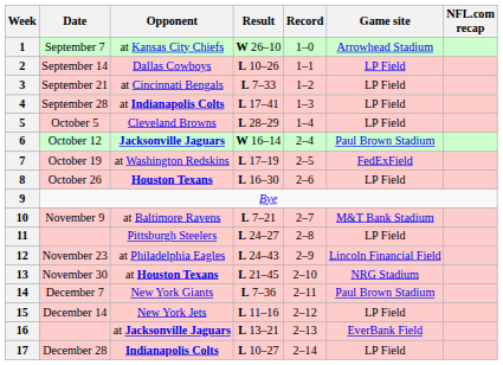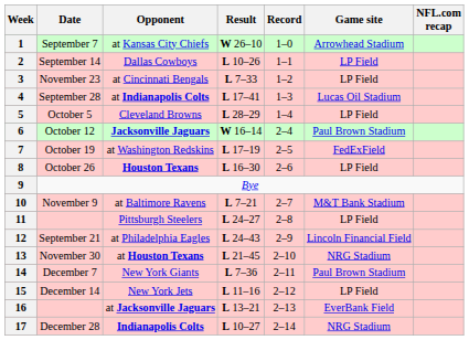 <table class="wikitable" style="align=center">
 <tr>
 <th>Week</th>
 <th>Date</th>
 <th>Opponent</th>
 <th>Result</th>
 <th>Record</th>
 <th>Game site</th>
 <th>NFL.com<br>recap</th>
 </tr>
 <tr style="background:#cfc; text-align:center;">
 <th>1</th>
 <td>September 7</td>
 <td>at <a href='#'>Kansas City Chiefs</a></td>
 <td><strong>W</strong> 26–10</td>
 <td>1–0</td>
 <td><a href='#'>Arrowhead Stadium</a></td>
 <td></td>
 </tr>
 <tr style="background:#fcc; text-align:center;">
 <th>2</th>
 <td>September 14</td>
 <td><a href='#'>Dallas Cowboys</a></td>
 <td><strong>L</strong> 10–26</td>
 <td>1–1</td>
 <td><a href='#'>LP Field</a></td>
 <td></td>
 </tr>
 <tr style="background:#fcc; text-align:center;">
 <th>3</th>
-<td>September 21</td>
+<td>November 23</td>
 <td>at <a href='#'>Cincinnati Bengals</a></td>
 <td><strong>L</strong> 7–33</td>
 <td>1–2</td>
 <td>LP Field</td>
 <td></td>
 </tr>
 <tr style="background:#fcc; text-align:center;">
 <th>4</th>
 <td>September 28</td>
 <td>at <strong><a href='#'>Indianapolis Colts</a></strong></td>
 <td><strong>L</strong> 17–41</td>
 <td>1–3</td>
-<td>LP Field</td>
+<td><a href='#'>Lucas Oil Stadium</a></td>
 <td></td>
 </tr>
 <tr style="background:#fcc; text-align:center;">
 <th>5</th>
 <td>October 5</td>
 <td><a href='#'>Cleveland Browns</a></td>
 <td><strong>L</strong> 28–29</td>
 <td>1–4</td>
 <td>LP Field</td>
 <td></td>
 </tr>
 <tr style="background:#cfc; text-align:center;">
 <th>6</th>
 <td>October 12</td>
 <td><strong><a href='#'>Jacksonville Jaguars</a></strong></td>
 <td><strong>W</strong> 16–14</td>
 <td>2–4</td>
 <td><a href='#'>Paul Brown Stadium</a></td>
 <td></td>
 </tr>
 <tr style="background:#fcc; text-align:center;">
 <th>7</th>
 <td>October 19</td>
 <td>at <a href='#'>Washington Redskins</a></td>
 <td><strong>L</strong> 17–19</td>
 <td>2–5</td>
 <td><a href='#'>FedExField</a></td>
 <td></td>
 </tr>
 <tr style="background:#fcc; text-align:center;">
 <th>8</th>
 <td>October 26</td>
 <td><strong><a href='#'>Houston Texans</a></strong></td>
 <td><strong>L</strong> 16–30</td>
 <td>2–6</td>
 <td>LP Field</td>
 <td></td>
 </tr>
 <tr>
 <th>9</th>
 <td colspan="6" style="text-align:center;"><em><a href='#'>Bye</a></em></td>
 </tr>
 <tr style="background:#fcc; text-align:center;">
 <th>10</th>
 <td>November 9</td>
 <td>at <a href='#'>Baltimore Ravens</a></td>
 <td><strong>L</strong> 7–21</td>
 <td>2–7</td>
 <td><a href='#'>M&T Bank Stadium</a></td>
 <td></td>
 </tr>
 <tr style="background:#fcc; text-align:center;">
 <th>11</th>
 <td></td>
 <td><a href='#'>Pittsburgh Steelers</a></td>
 <td><strong>L</strong> 24–27</td>
 <td>2–8</td>
 <td>LP Field</td>
 <td></td>
 </tr>
 <tr style="background:#fcc; text-align:center;">
 <th>12</th>
-<td>November 23</td>
+<td>September 21</td>
 <td>at <a href='#'>Philadelphia Eagles</a></td>
 <td><strong>L</strong> 24–43</td>
 <td>2–9</td>
 <td><a href='#'>Lincoln Financial Field</a></td>
 <td></td>
 </tr>
 <tr style="background:#fcc; text-align:center;">
 <th>13</th>
 <td>November 30</td>
 <td>at <strong><a href='#'>Houston Texans</a></strong></td>
 <td><strong>L</strong> 21–45</td>
 <td>2–10</td>
 <td><a href='#'>NRG Stadium</a></td>
 <td></td>
 </tr>
 <tr style="background:#fcc; text-align:center;">
 <th>14</th>
 <td>December 7</td>
 <td><a href='#'>New York Giants</a></td>
 <td><strong>L</strong> 7–36</td>
 <td>2–11</td>
 <td><a href='#'>Paul Brown Stadium</a></td>
 <td></td>
 </tr>
 <tr style="background:#fcc; text-align:center;">
 <th>15</th>
 <td>December 14</td>
 <td><a href='#'>New York Jets</a></td>
 <td><strong>L</strong> 11–16</td>
 <td>2–12</td>
 <td>LP Field</td>
 <td></td>
 </tr>
 <tr style="background:#fcc; text-align:center;">
 <th>16</th>
 <td></td>
 <td>at <strong><a href='#'>Jacksonville Jaguars</a></strong></td>
 <td><strong>L</strong> 13–21</td>
 <td>2–13</td>
 <td><a href='#'>EverBank Field</a></td>
 <td></td>
 </tr>
 <tr style="background:#fcc; text-align:center;">
 <th>17</th>
 <td>December 28</td>
 <td><strong><a href='#'>Indianapolis Colts</a></strong></td>
 <td><strong>L</strong> 10–27</td>
 <td>2–14</td>
-<td>LP Field</td>
+<td><a href='#'>NRG Stadium</a></td>
 <td></td>
 </tr>
 </table>
